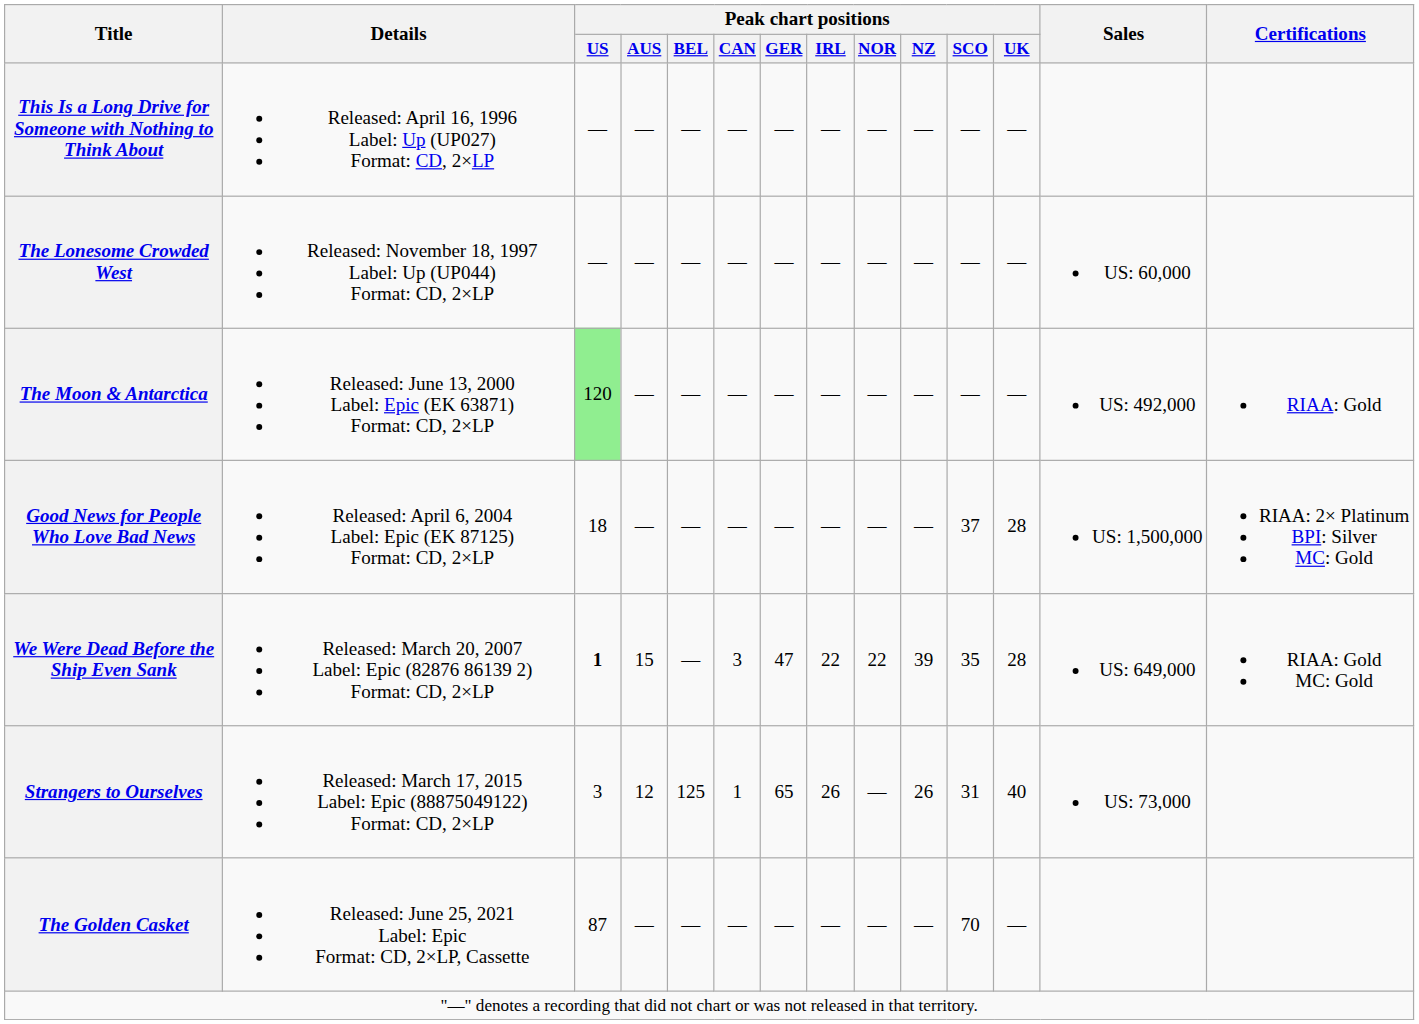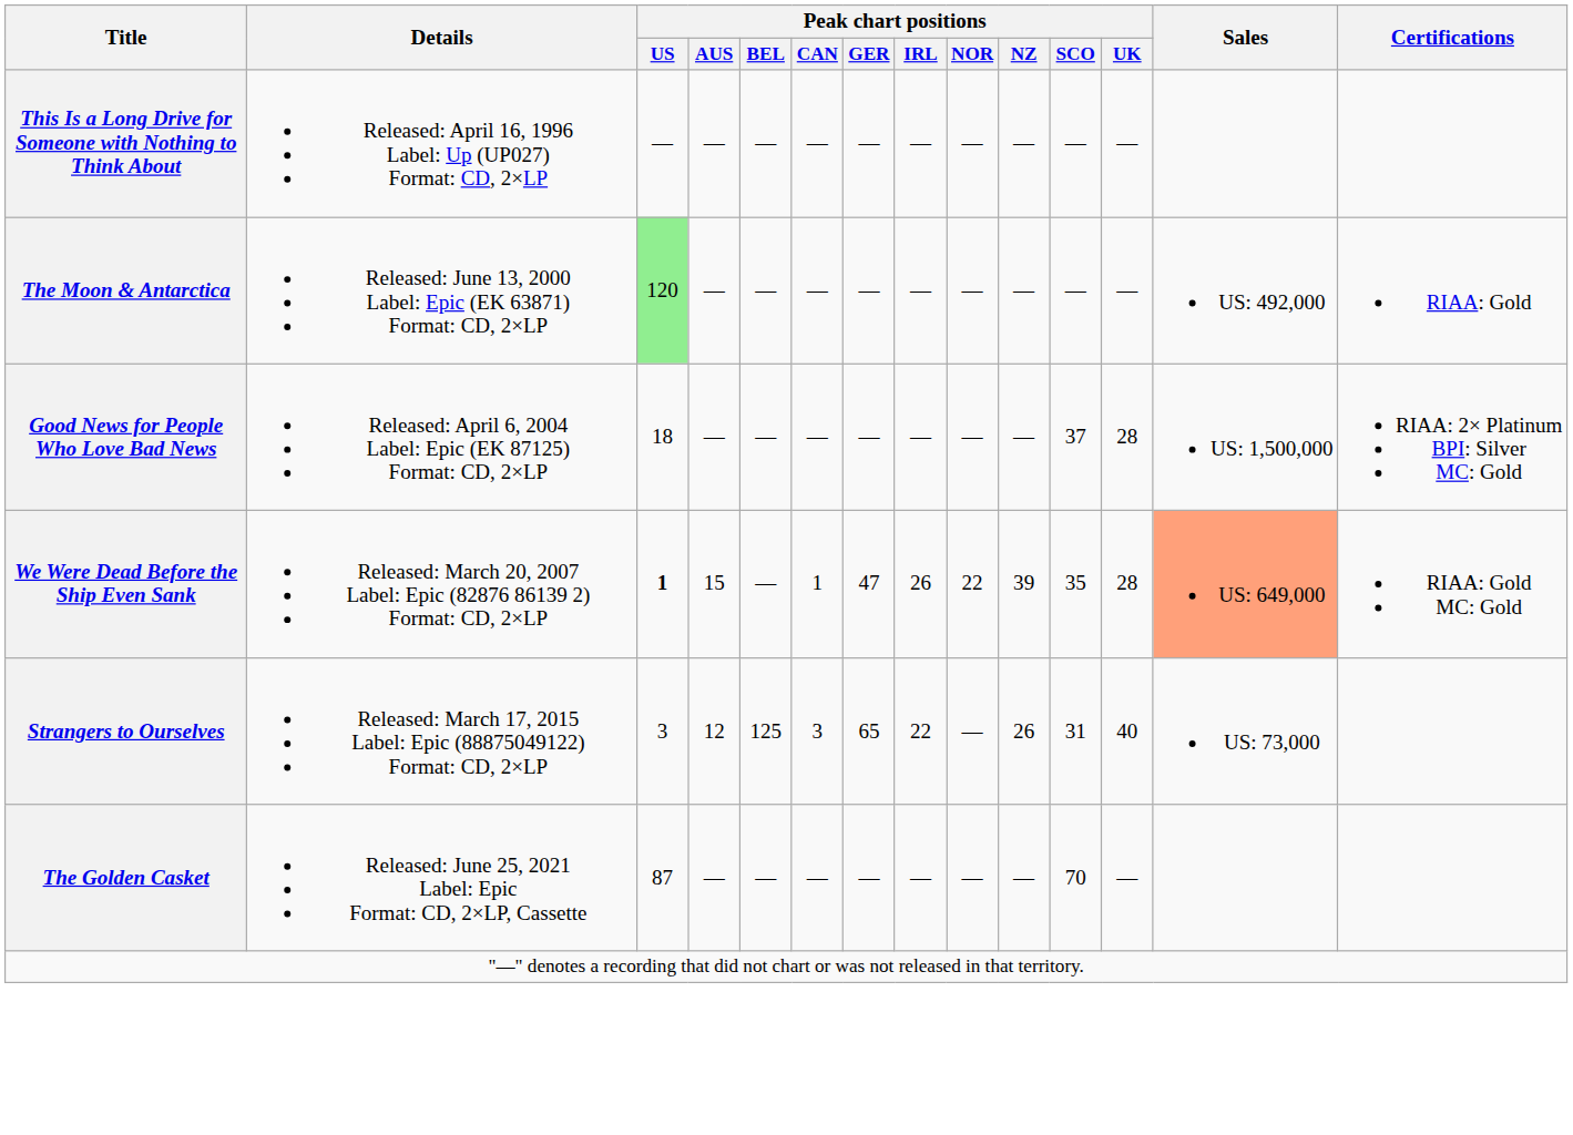 <table class="wikitable plainrowheaders" style="text-align:center">
 <tr>
 <th scope="col" rowspan="2" style="width:11em;">Title</th>
 <th scope="col" rowspan="2" style="width:18em;">Details</th>
 <th scope="col" colspan="10">Peak chart positions</th>
 <th scope="col" rowspan="2">Sales</th>
 <th scope="col" rowspan="2"><a href='#'>Certifications</a></th>
 </tr>
 <tr>
 <th scope="col" style="width:2.25em;font-size:90%;"><a href='#'>US</a><br></th>
 <th scope="col" style="width:2.25em;font-size:90%;"><a href='#'>AUS</a><br></th>
 <th scope="col" style="width:2.25em;font-size:90%;"><a href='#'>BEL</a><br></th>
 <th scope="col" style="width:2.25em;font-size:90%;"><a href='#'>CAN</a><br></th>
 <th scope="col" style="width:2.25em;font-size:90%;"><a href='#'>GER</a><br></th>
 <th scope="col" style="width:2.25em;font-size:90%;"><a href='#'>IRL</a><br></th>
 <th scope="col" style="width:2.25em;font-size:90%;"><a href='#'>NOR</a><br></th>
 <th scope="col" style="width:2.25em;font-size:90%;"><a href='#'>NZ</a><br></th>
 <th scope="col" style="width:2.25em;font-size:90%;"><a href='#'>SCO</a><br></th>
 <th scope="col" style="width:2.25em;font-size:90%;"><a href='#'>UK</a><br></th>
 </tr>
 <tr>
 <th scope="row"><em><a href='#'>This Is a Long Drive for Someone with Nothing to Think About</a></em></th>
 <td><br><ul><li>Released: April 16, 1996</li><li>Label: <a href='#'>Up</a> (UP027)</li><li>Format: <a href='#'>CD</a>, 2×<a href='#'>LP</a></li></ul></td>
 <td style="text-align:center;">—</td>
 <td style="text-align:center;">—</td>
 <td style="text-align:center;">—</td>
 <td style="text-align:center;">—</td>
 <td style="text-align:center;">—</td>
 <td style="text-align:center;">—</td>
 <td style="text-align:center;">—</td>
 <td style="text-align:center;">—</td>
 <td style="text-align:center;">—</td>
 <td style="text-align:center;">—</td>
 <td></td>
-<td></td>
-</tr>
-<tr>
-<th scope="row"><em><a href='#'>The Lonesome Crowded West</a></em></th>
-<td><br><ul><li>Released: November 18, 1997</li><li>Label: Up (UP044)</li><li>Format: CD, 2×LP</li></ul></td>
-<td style="text-align:center;">—</td>
-<td style="text-align:center;">—</td>
-<td style="text-align:center;">—</td>
-<td style="text-align:center;">—</td>
-<td style="text-align:center;">—</td>
-<td style="text-align:center;">—</td>
-<td style="text-align:center;">—</td>
-<td style="text-align:center;">—</td>
-<td style="text-align:center;">—</td>
-<td style="text-align:center;">—</td>
-<td><br><ul><li>US: 60,000</li></ul></td>
 <td></td>
 </tr>
 <tr>
 <th scope="row"><em><a href='#'>The Moon & Antarctica</a></em></th>
 <td><br><ul><li>Released: June 13, 2000</li><li>Label: <a href='#'>Epic</a> (EK 63871)</li><li>Format: CD, 2×LP</li></ul></td>
 <td style="background: lightgreen; text-align:center;">120</td>
 <td style="text-align:center;">—</td>
 <td style="text-align:center;">—</td>
 <td style="text-align:center;">—</td>
 <td style="text-align:center;">—</td>
 <td style="text-align:center;">—</td>
 <td style="text-align:center;">—</td>
 <td style="text-align:center;">—</td>
 <td style="text-align:center;">—</td>
 <td style="text-align:center;">—</td>
 <td><br><ul><li>US: 492,000</li></ul></td>
 <td><br><ul><li><a href='#'>RIAA</a>: Gold</li></ul></td>
 </tr>
 <tr>
 <th scope="row"><em><a href='#'>Good News for People Who Love Bad News</a></em></th>
 <td><br><ul><li>Released: April 6, 2004</li><li>Label: Epic (EK 87125)</li><li>Format: CD, 2×LP</li></ul></td>
 <td style="text-align:center;">18</td>
 <td style="text-align:center;">—</td>
 <td style="text-align:center;">—</td>
 <td style="text-align:center;">—</td>
 <td style="text-align:center;">—</td>
 <td style="text-align:center;">—</td>
 <td style="text-align:center;">—</td>
 <td style="text-align:center;">—</td>
 <td style="text-align:center;">37</td>
 <td style="text-align:center;">28</td>
 <td><br><ul><li>US: 1,500,000</li></ul></td>
 <td><br><ul><li>RIAA: 2× Platinum</li><li><a href='#'>BPI</a>: Silver</li><li><a href='#'>MC</a>: Gold</li></ul></td>
 </tr>
 <tr>
 <th scope="row"><em><a href='#'>We Were Dead Before the Ship Even Sank</a></em></th>
 <td><br><ul><li>Released: March 20, 2007</li><li>Label: Epic (82876 86139 2)</li><li>Format: CD, 2×LP</li></ul></td>
 <td style="text-align:center;"><strong>1</strong></td>
 <td style="text-align:center;">15</td>
 <td style="text-align:center;">—</td>
-<td style="text-align:center;">3</td>
+<td style="text-align:center;">1</td>
 <td style="text-align:center;">47</td>
-<td style="text-align:center;">22</td>
+<td style="text-align:center;">26</td>
 <td style="text-align:center;">22</td>
 <td style="text-align:center;">39</td>
 <td style="text-align:center;">35</td>
 <td style="text-align:center;">28</td>
-<td><br><ul><li>US: 649,000</li></ul></td>
+<td style="background: lightsalmon;"><br><ul><li>US: 649,000</li></ul></td>
 <td><br><ul><li>RIAA: Gold</li><li>MC: Gold</li></ul></td>
 </tr>
 <tr>
 <th scope="row"><em><a href='#'>Strangers to Ourselves</a></em></th>
 <td><br><ul><li>Released: March 17, 2015</li><li>Label: Epic (88875049122)</li><li>Format: CD, 2×LP</li></ul></td>
 <td style="text-align:center;">3</td>
 <td style="text-align:center;">12</td>
 <td style="text-align:center;">125</td>
-<td style="text-align:center;">1</td>
+<td style="text-align:center;">3</td>
 <td style="text-align:center;">65</td>
-<td style="text-align:center;">26</td>
+<td style="text-align:center;">22</td>
 <td style="text-align:center;">—</td>
 <td style="text-align:center;">26</td>
 <td style="text-align:center;">31</td>
 <td style="text-align:center;">40</td>
 <td><br><ul><li>US: 73,000</li></ul></td>
 <td></td>
 </tr>
 <tr>
 <th scope="row"><em><a href='#'>The Golden Casket</a></em></th>
 <td><br><ul><li>Released: June 25, 2021</li><li>Label: Epic</li><li>Format: CD, 2×LP, Cassette</li></ul></td>
 <td style="text-align:center;">87</td>
 <td style="text-align:center;">—</td>
 <td style="text-align:center;">—</td>
 <td style="text-align:center;">—</td>
 <td style="text-align:center;">—</td>
 <td style="text-align:center;">—</td>
 <td style="text-align:center;">—</td>
 <td style="text-align:center;">—</td>
 <td style="text-align:center;">70</td>
 <td style="text-align:center;">—</td>
 <td></td>
 <td></td>
 </tr>
 <tr>
 <td colspan="14" style="font-size:90%" align="center">"—" denotes a recording that did not chart or was not released in that territory.</td>
 </tr>
 </table>
